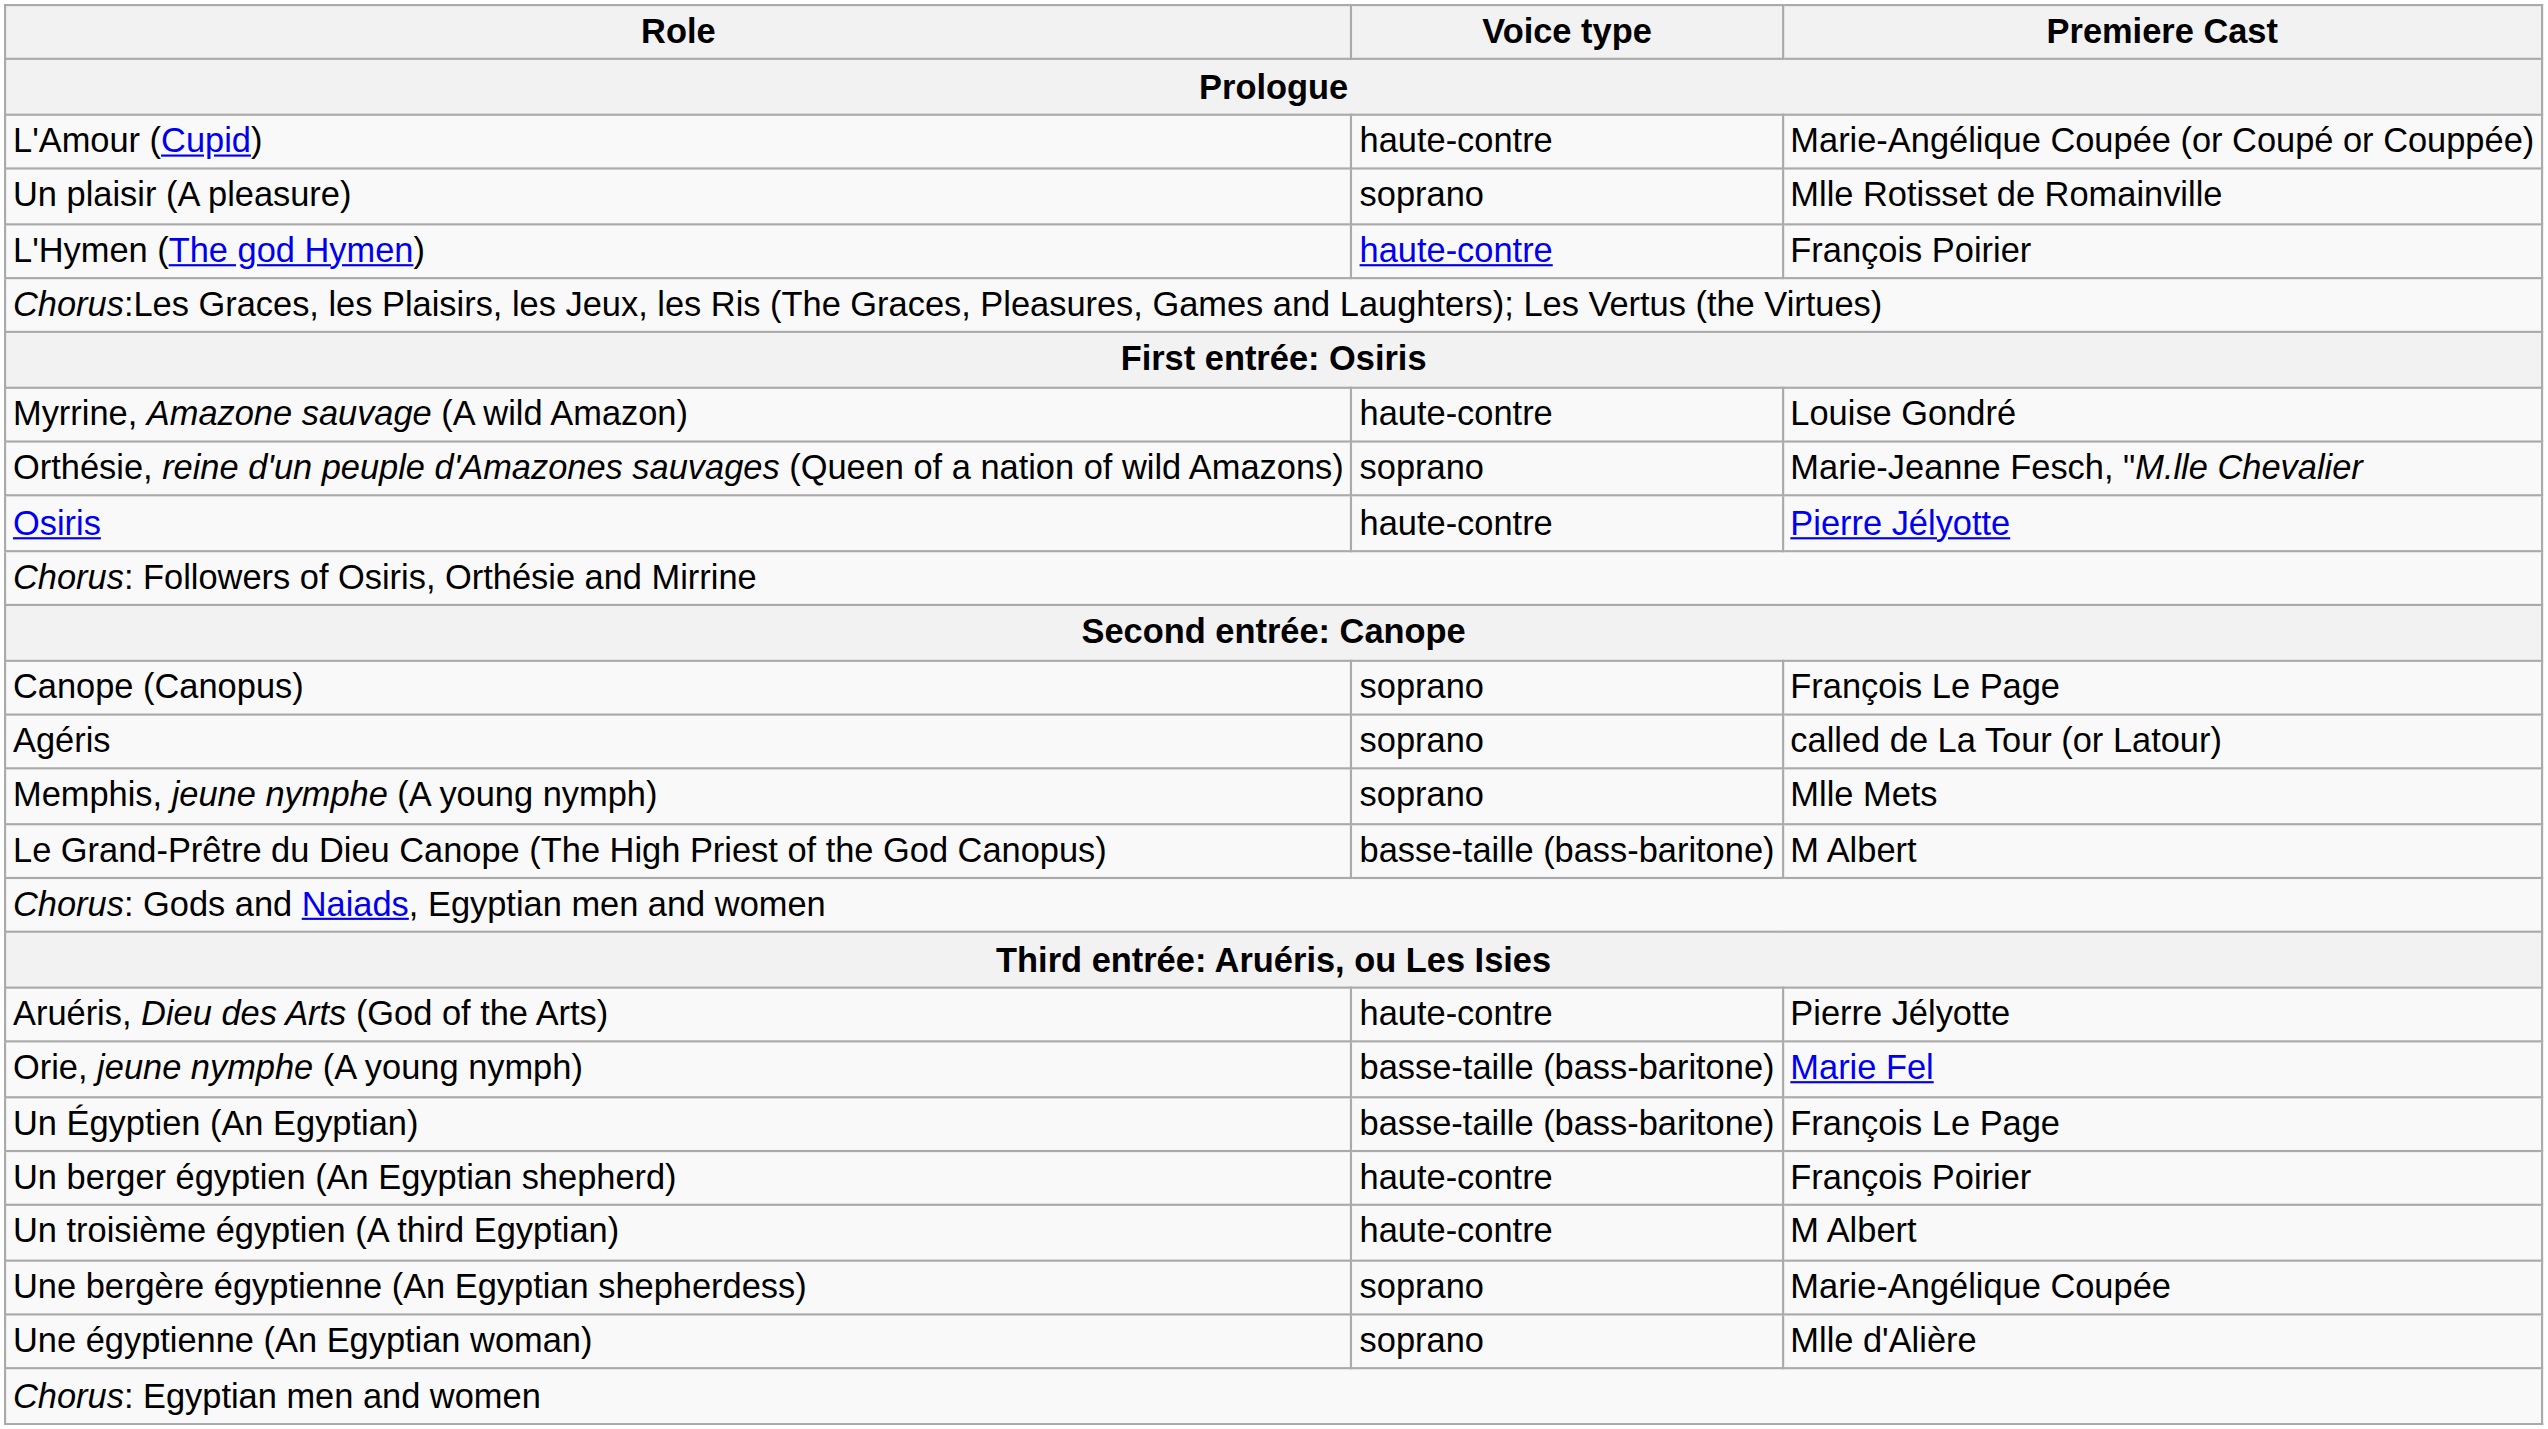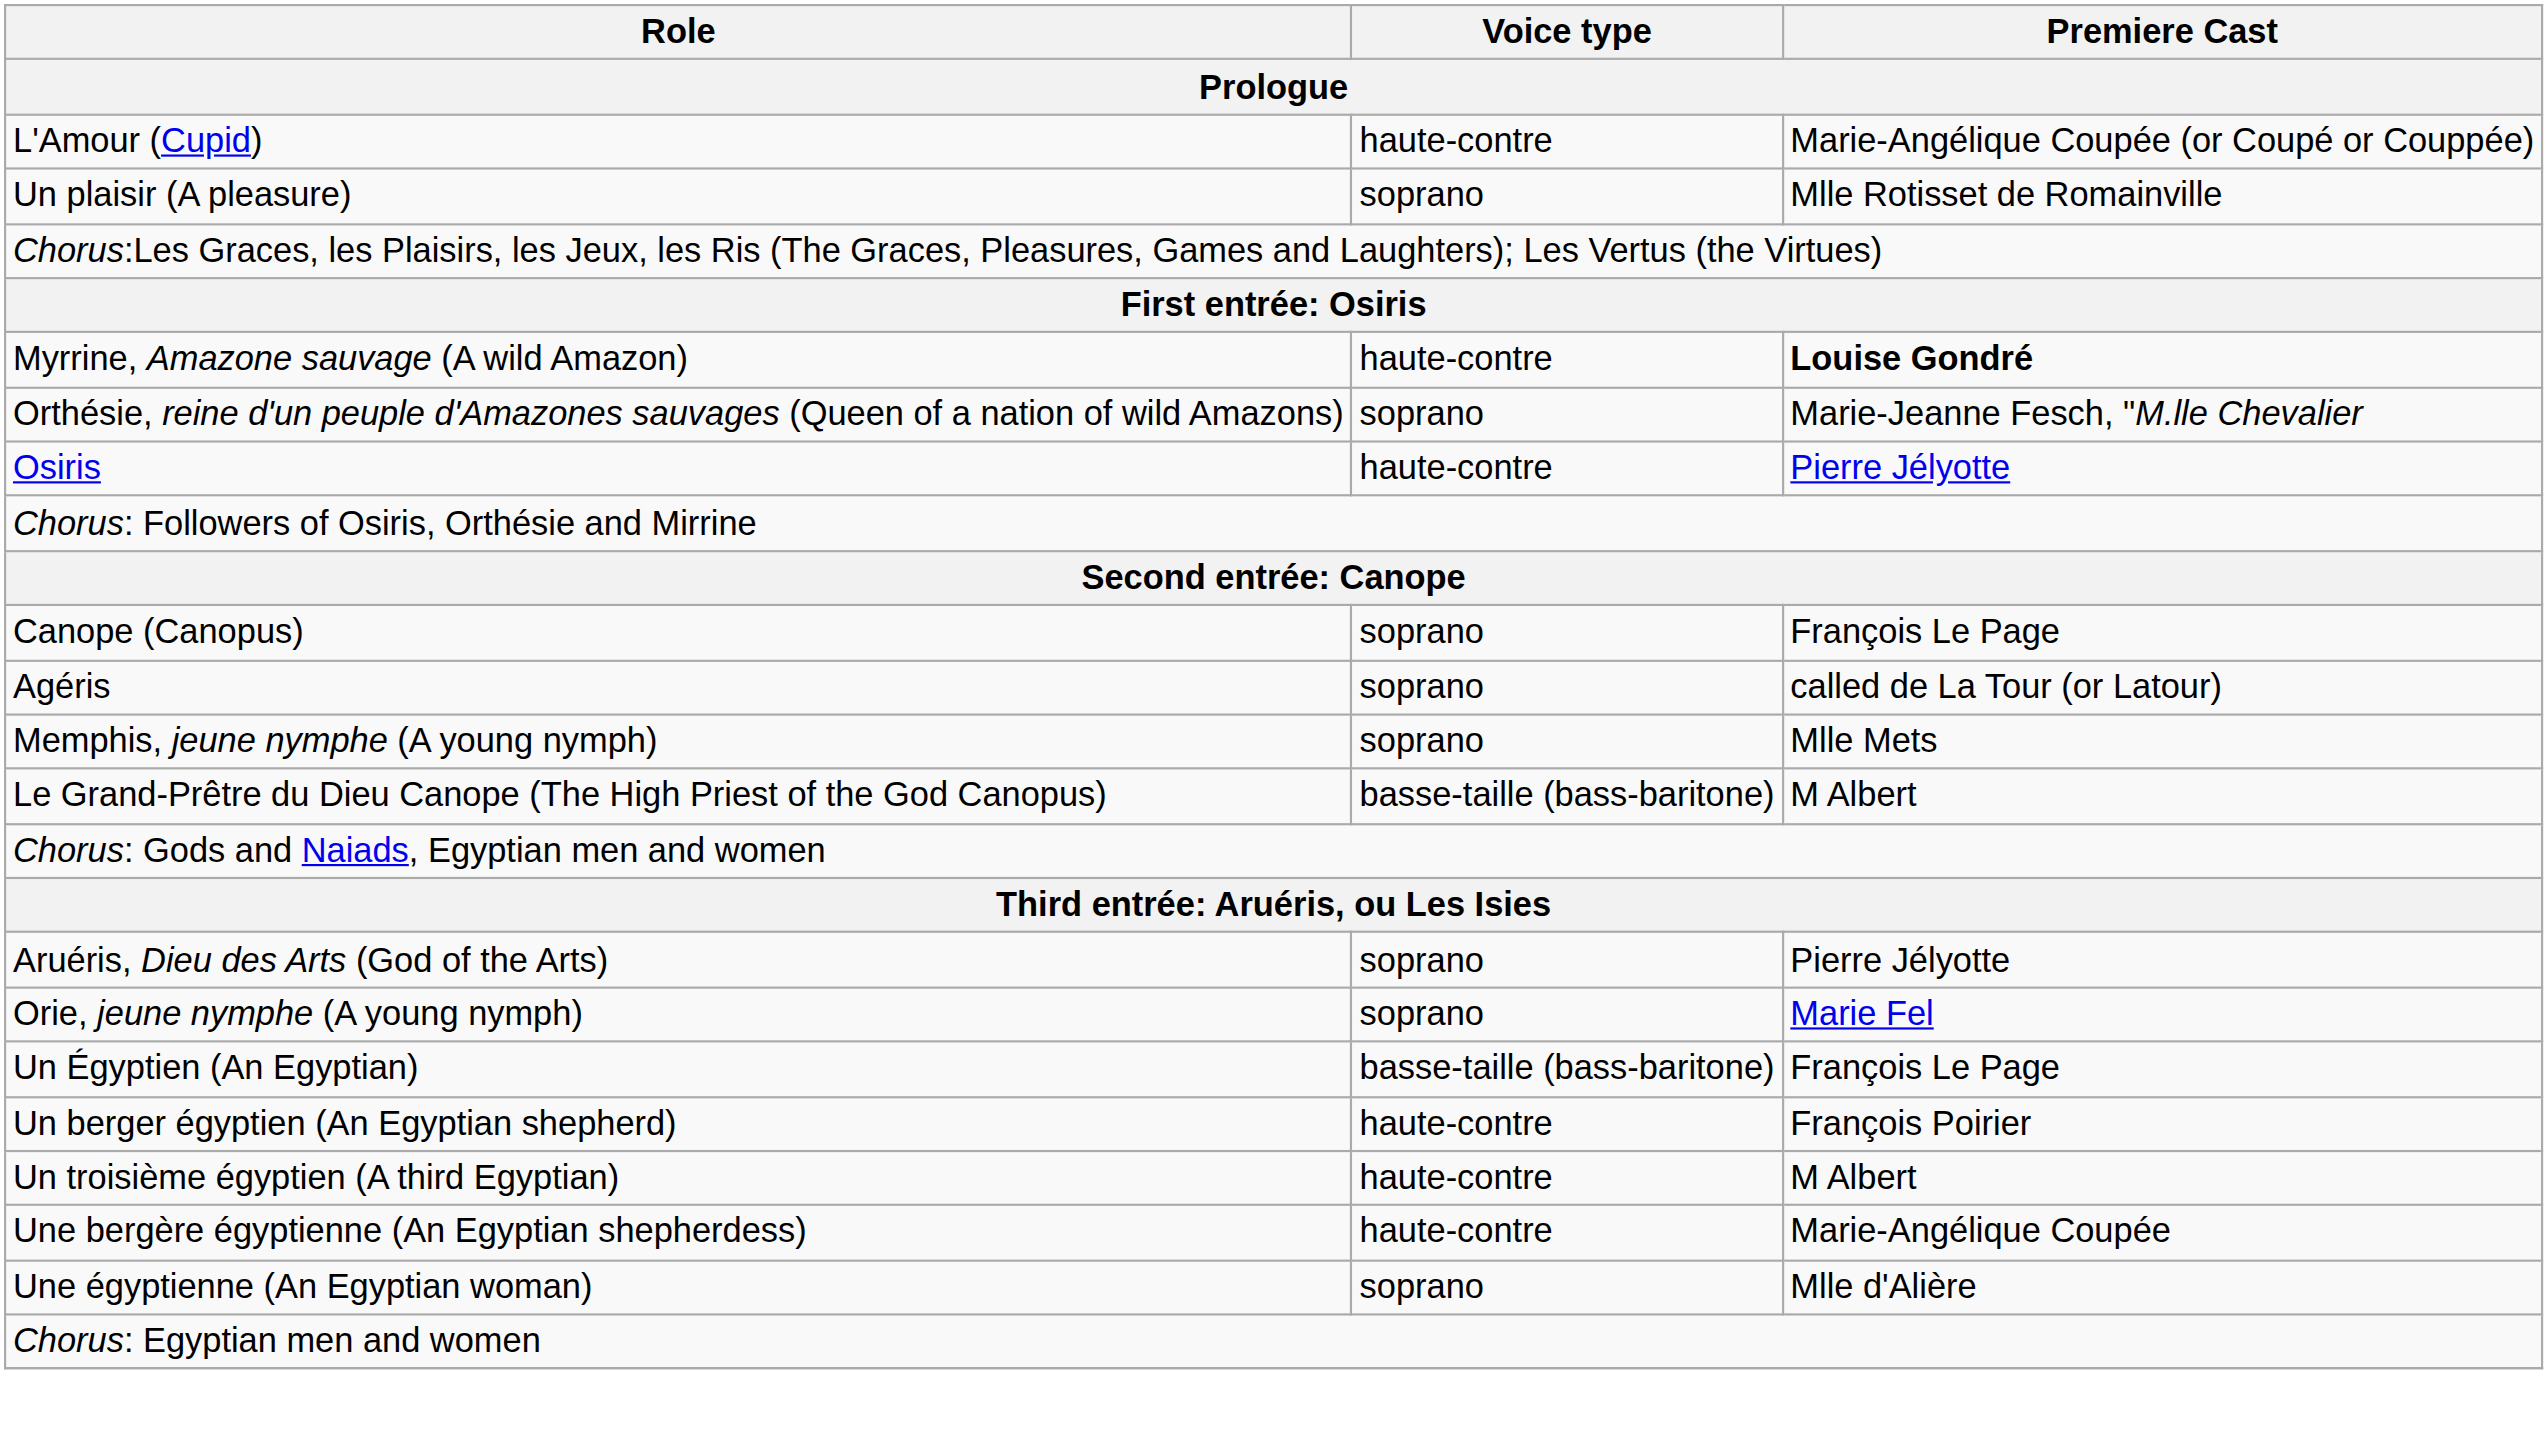 <table class="wikitable">
 <tr>
 <th>Role</th>
 <th>Voice type</th>
 <th>Premiere Cast</th>
 </tr>
 <tr>
 <th colspan="3">Prologue</th>
 </tr>
 <tr>
 <td>L'Amour (<a href='#'>Cupid</a>)</td>
 <td>haute-contre</td>
 <td>Marie-Angélique Coupée (or Coupé or Couppée)</td>
 </tr>
 <tr>
 <td>Un plaisir (A pleasure)</td>
 <td>soprano</td>
 <td>Mlle Rotisset de Romainville</td>
 </tr>
 <tr>
-<td>L'Hymen (<a href='#'>The god Hymen</a>)</td>
-<td><a href='#'>haute-contre</a></td>
-<td>François Poirier</td>
-</tr>
-<tr>
 <td colspan="3"><em>Chorus</em>:Les Graces, les Plaisirs, les Jeux, les Ris (The Graces, Pleasures, Games and Laughters); Les Vertus (the Virtues)</td>
 </tr>
 <tr>
 <th colspan="3">First entrée: Osiris</th>
 </tr>
 <tr>
 <td>Myrrine, <em>Amazone sauvage</em> (A wild Amazon)</td>
 <td>haute-contre</td>
-<td>Louise Gondré</td>
+<td><strong>Louise Gondré</strong></td>
 </tr>
 <tr>
 <td>Orthésie, <em>reine d'un peuple d'Amazones sauvages</em> (Queen of a nation of wild Amazons)</td>
 <td>soprano</td>
 <td>Marie-Jeanne Fesch, "<em>M.lle Chevalier</em></td>
 </tr>
 <tr>
 <td><a href='#'>Osiris</a></td>
 <td>haute-contre</td>
 <td><a href='#'>Pierre Jélyotte</a></td>
 </tr>
 <tr>
 <td colspan="3"><em>Chorus</em>: Followers of Osiris, Orthésie and Mirrine</td>
 </tr>
 <tr>
 <th colspan="3">Second entrée: Canope</th>
 </tr>
 <tr>
 <td>Canope (Canopus)</td>
 <td>soprano</td>
 <td>François Le Page</td>
 </tr>
 <tr>
 <td>Agéris</td>
 <td>soprano</td>
 <td> called de La Tour (or Latour)</td>
 </tr>
 <tr>
 <td>Memphis, <em>jeune nymphe</em> (A young nymph)</td>
 <td>soprano</td>
 <td>Mlle Mets</td>
 </tr>
 <tr>
 <td>Le Grand-Prêtre du Dieu Canope (The High Priest of the God Canopus)</td>
 <td>basse-taille (bass-baritone)</td>
 <td>M Albert</td>
 </tr>
 <tr>
 <td colspan="3"><em>Chorus</em>: Gods and <a href='#'>Naiads</a>, Egyptian men and women</td>
 </tr>
 <tr>
 <th colspan="3">Third entrée: Aruéris, ou Les Isies</th>
 </tr>
 <tr>
 <td>Aruéris, <em>Dieu des Arts</em> (God of the Arts)</td>
-<td>haute-contre</td>
+<td>soprano</td>
 <td>Pierre Jélyotte</td>
 </tr>
 <tr>
 <td>Orie, <em>jeune nymphe</em> (A young nymph)</td>
-<td>basse-taille (bass-baritone)</td>
+<td>soprano</td>
 <td><a href='#'>Marie Fel</a></td>
 </tr>
 <tr>
 <td>Un Égyptien (An Egyptian)</td>
 <td>basse-taille (bass-baritone)</td>
 <td>François Le Page</td>
 </tr>
 <tr>
 <td>Un berger égyptien (An Egyptian shepherd)</td>
 <td>haute-contre</td>
 <td>François Poirier</td>
 </tr>
 <tr>
 <td>Un troisième égyptien (A third Egyptian)</td>
 <td>haute-contre</td>
 <td>M Albert</td>
 </tr>
 <tr>
 <td>Une bergère égyptienne (An Egyptian shepherdess)</td>
-<td>soprano</td>
+<td>haute-contre</td>
 <td>Marie-Angélique Coupée</td>
 </tr>
 <tr>
 <td>Une égyptienne (An Egyptian woman)</td>
 <td>soprano</td>
 <td>Mlle d'Alière</td>
 </tr>
 <tr>
 <td colspan="3"><em>Chorus</em>: Egyptian men and women</td>
 </tr>
 <tr>
 </tr>
 </table>
